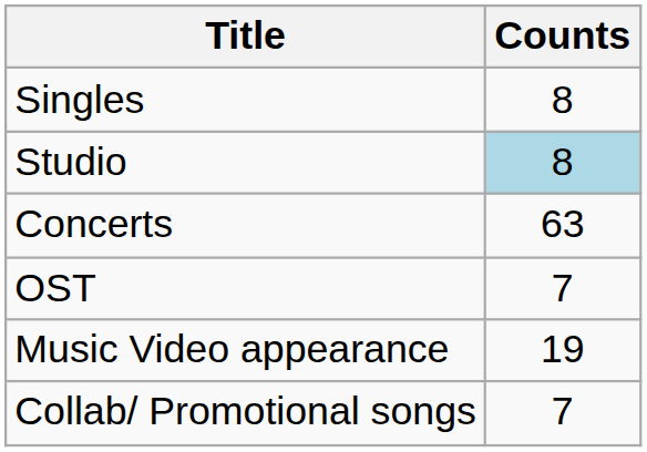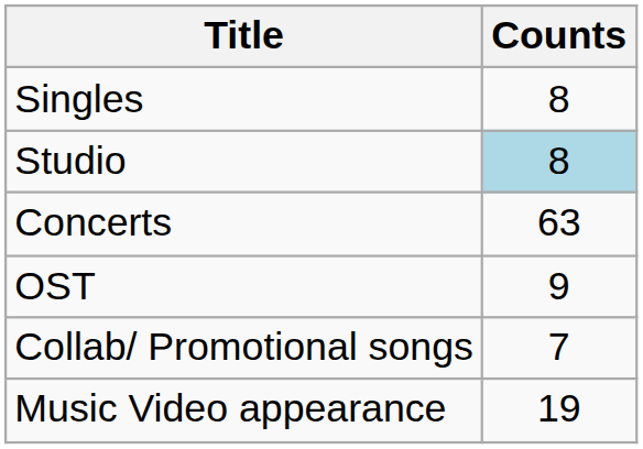 <table class="wikitable">
 <tr>
 <th>Title</th>
 <th>Counts</th>
 </tr>
 <tr>
 <td>Singles</td>
 <td style="text-align: center;">8</td>
 </tr>
 <tr>
 <td>Studio</td>
 <td style="background: lightblue; text-align: center;">8</td>
 </tr>
 <tr>
 <td>Concerts</td>
 <td style="text-align: center;">63</td>
 </tr>
 <tr>
 <td>OST</td>
+<td style="text-align: center;">9</td>
+</tr>
+<tr>
+<td>Collab/ Promotional songs</td>
 <td style="text-align: center;">7</td>
 </tr>
 <tr>
 <td>Music Video appearance</td>
 <td style="text-align: center;">19</td>
 </tr>
-<tr>
-<td>Collab/ Promotional songs</td>
-<td style="text-align: center;">7</td>
-</tr>
 </table>
